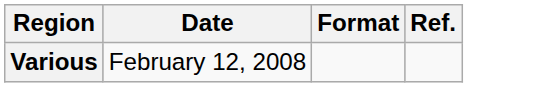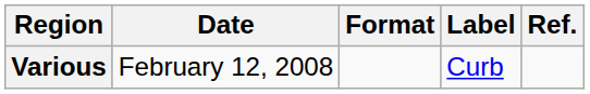 <table class="wikitable plainrowheaders">
 <tr>
 <th scope="col">Region</th>
 <th scope="col">Date</th>
 <th scope="col">Format</th>
+<th scope="col">Label</th>
 <th scope="col">Ref.</th>
 </tr>
 <tr>
 <th scope="row">Various</th>
 <td>February 12, 2008</td>
 <td></td>
+<td><a href='#'>Curb</a></td>
 <td></td>
 </tr>
 </table>
